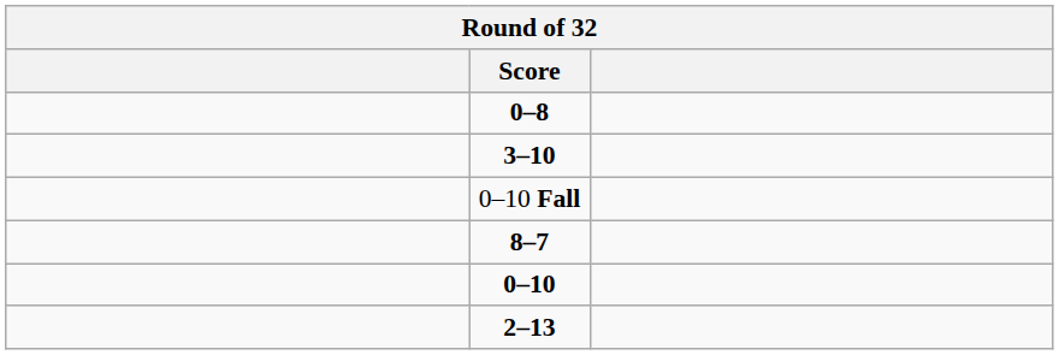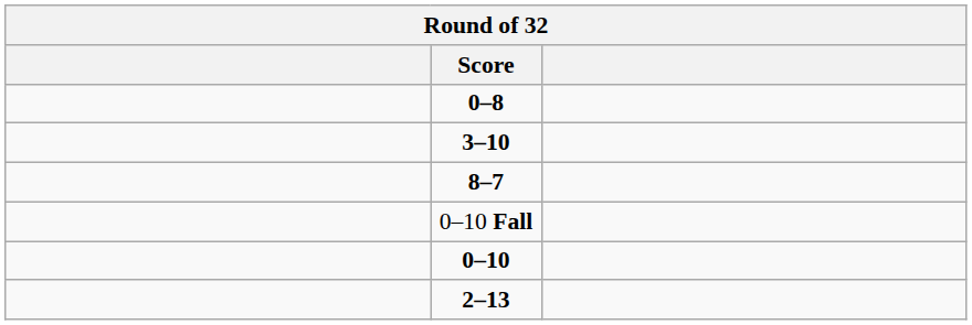 <table class="wikitable" style="text-align: center; font-size:90% ">
 <tr>
 <th colspan=3>Round of 32</th>
 </tr>
 <tr>
 <th align="right" width="250"></th>
 <th width="60">Score</th>
 <th align="left" width="250"></th>
 </tr>
 <tr>
 <td align=left></td>
 <td align=center><strong>0–8</strong></td>
 <td align=left><strong></strong></td>
 </tr>
 <tr>
 <td align=left></td>
 <td align=center><strong>3–10</strong></td>
 <td align=left><strong></strong></td>
 </tr>
 <tr>
+<td align=left><strong></strong></td>
+<td align=center><strong>8–7</strong></td>
+<td align=left></td>
+</tr>
+<tr>
 <td align=left></td>
 <td align=center>0–10 <strong>Fall</strong></td>
 <td align=left><strong></strong></td>
-</tr>
-<tr>
-<td align=left><strong></strong></td>
-<td align=center><strong>8–7</strong></td>
-<td align=left></td>
 </tr>
 <tr>
 <td align=left></td>
 <td align=center><strong>0–10</strong></td>
 <td align=left><strong></strong></td>
 </tr>
 <tr>
 <td align=left></td>
 <td align=center><strong>2–13</strong></td>
 <td align=left><strong></strong></td>
 </tr>
 </table>
